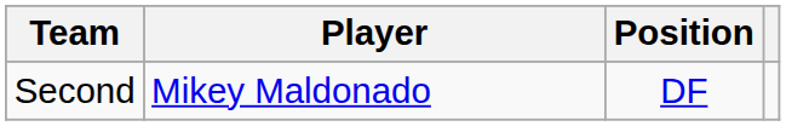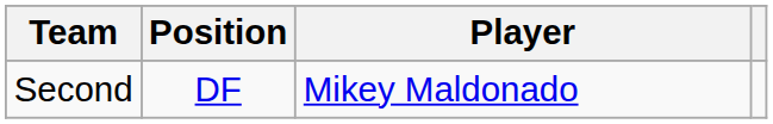 <table class="wikitable" style="text-align:center;">
 <tr>
 <th>Team</th>
+<th>Position</th>
 <th style="width:200px">Player</th>
-<th>Position</th>
 <th></th>
 </tr>
 <tr>
 <td>Second</td>
+<td><a href='#'>DF</a></td>
 <td style="text-align:left;"> <a href='#'>Mikey Maldonado</a></td>
-<td><a href='#'>DF</a></td>
 <td></td>
 </tr>
 </table>
